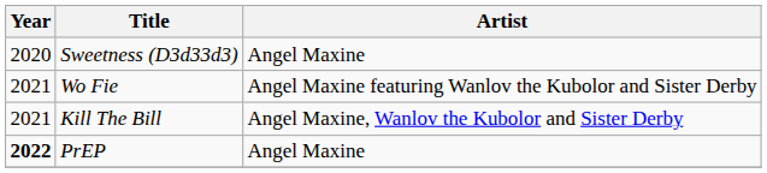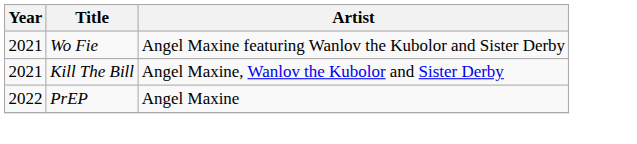 <table class="wikitable">
 <tr>
 <th>Year</th>
 <th>Title</th>
 <th>Artist</th>
-</tr>
-<tr>
-<td>2020</td>
-<td><em>Sweetness (D3d33d3)</em></td>
-<td>Angel Maxine</td>
 </tr>
 <tr>
 <td>2021</td>
 <td><em>Wo Fie</em></td>
 <td>Angel Maxine featuring Wanlov the Kubolor and Sister Derby</td>
 </tr>
 <tr>
 <td>2021</td>
 <td><em>Kill The Bill</em></td>
 <td>Angel Maxine, <a href='#'>Wanlov the Kubolor</a> and <a href='#'>Sister Derby</a></td>
 </tr>
 <tr>
-<td><strong>2022</strong></td>
+<td>2022</td>
 <td><em>PrEP</em></td>
 <td>Angel Maxine</td>
 </tr>
 <tr>
 </tr>
 </table>
